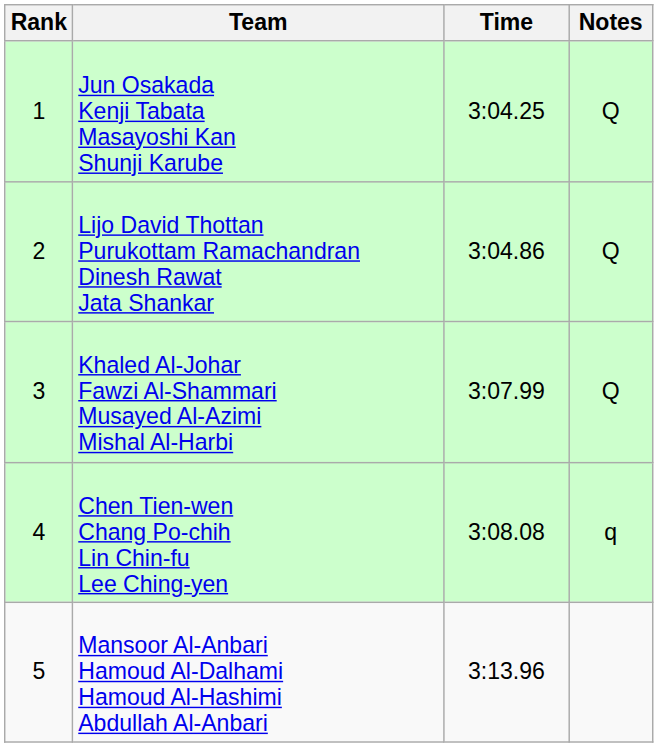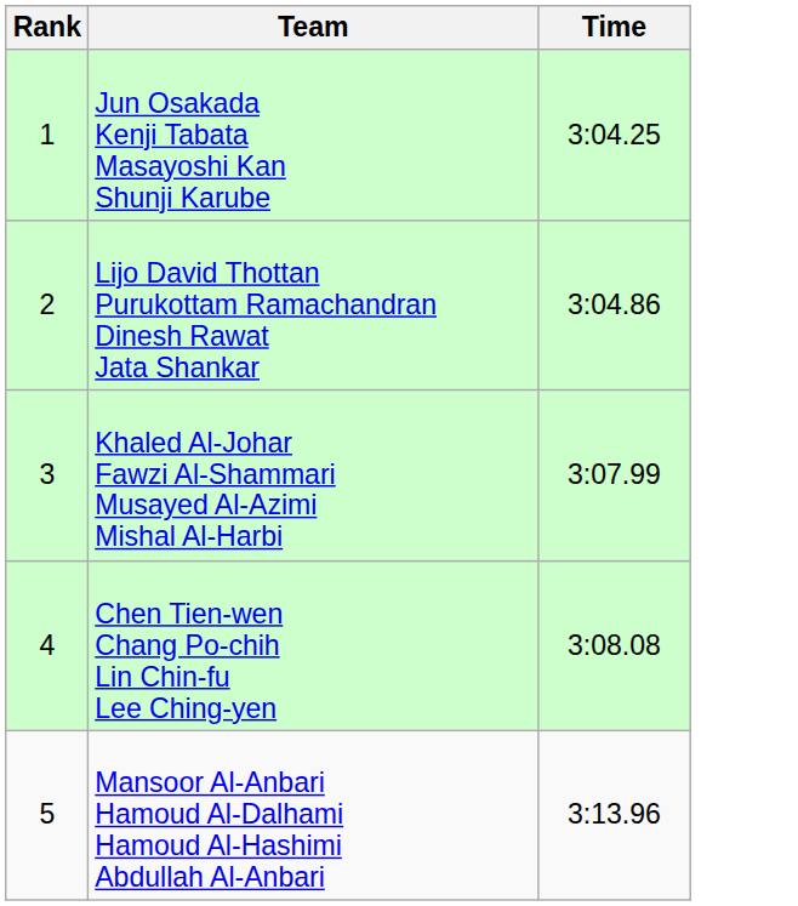 <table class="wikitable" style="text-align:center">
 <tr>
 <th width=40>Rank</th>
 <th width=250>Team</th>
 <th width=80>Time</th>
-<th width=50>Notes</th>
 </tr>
 <tr bgcolor=ccffcc>
 <td>1</td>
 <td align=left><br><a href='#'>Jun Osakada</a><br><a href='#'>Kenji Tabata</a><br><a href='#'>Masayoshi Kan</a><br><a href='#'>Shunji Karube</a></td>
 <td>3:04.25</td>
-<td>Q</td>
 </tr>
 <tr bgcolor=ccffcc>
 <td>2</td>
 <td align=left><br><a href='#'>Lijo David Thottan</a><br><a href='#'>Purukottam Ramachandran</a><br><a href='#'>Dinesh Rawat</a><br><a href='#'>Jata Shankar</a></td>
 <td>3:04.86</td>
-<td>Q</td>
 </tr>
 <tr bgcolor=ccffcc>
 <td>3</td>
 <td align=left><br><a href='#'>Khaled Al-Johar</a><br><a href='#'>Fawzi Al-Shammari</a><br><a href='#'>Musayed Al-Azimi</a><br><a href='#'>Mishal Al-Harbi</a></td>
 <td>3:07.99</td>
-<td>Q</td>
 </tr>
 <tr bgcolor=ccffcc>
 <td>4</td>
 <td align=left><br><a href='#'>Chen Tien-wen</a><br><a href='#'>Chang Po-chih</a><br><a href='#'>Lin Chin-fu</a><br><a href='#'>Lee Ching-yen</a></td>
 <td>3:08.08</td>
-<td>q</td>
 </tr>
 <tr>
 <td>5</td>
 <td align=left><br><a href='#'>Mansoor Al-Anbari</a><br><a href='#'>Hamoud Al-Dalhami</a><br><a href='#'>Hamoud Al-Hashimi</a><br><a href='#'>Abdullah Al-Anbari</a></td>
 <td>3:13.96</td>
-<td></td>
 </tr>
 </table>
